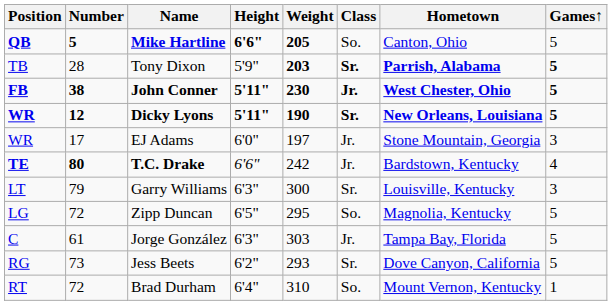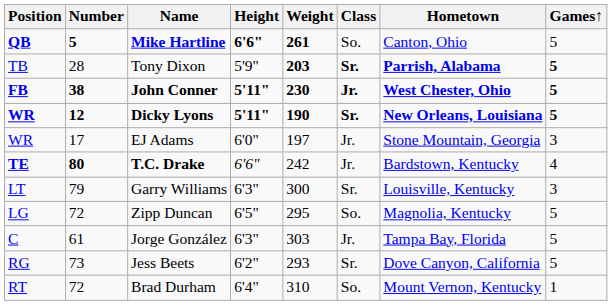 <table class="wikitable">
 <tr>
 <th>Position</th>
 <th>Number</th>
 <th>Name</th>
 <th>Height</th>
 <th>Weight</th>
 <th>Class</th>
 <th>Hometown</th>
 <th>Games↑</th>
 </tr>
 <tr>
 <td><strong><a href='#'>QB</a></strong></td>
 <td><strong>5</strong></td>
 <td><strong><a href='#'>Mike Hartline</a></strong></td>
 <td><strong>6'6"</strong></td>
-<td><strong>205<em></td>
+<td><strong>261<em></td>
 <td></strong>So.<strong></td>
 <td></strong><a href='#'>Canton, Ohio</a><strong></td>
 <td></strong>5<strong></td>
 </tr>
 <tr>
 <td></strong><a href='#'>TB</a><strong></td>
 <td></strong>28<strong></td>
 <td></strong>Tony Dixon<strong></td>
 <td></strong>5'9"</em></td>
 <td><strong>203</strong></td>
 <td><strong>Sr.</strong></td>
 <td><strong><a href='#'>Parrish, Alabama</a></strong></td>
 <td><strong>5</strong></td>
 </tr>
 <tr>
 <td><strong><a href='#'>FB</a></strong></td>
 <td><strong>38</strong></td>
 <td><strong>John Conner</strong></td>
 <td><strong>5'11"</strong></td>
 <td><strong>230</strong></td>
 <td><strong>Jr.</strong></td>
 <td><strong><a href='#'>West Chester, Ohio</a></strong></td>
 <td><strong>5</strong></td>
 </tr>
 <tr>
 <td><strong><a href='#'>WR</a></strong></td>
 <td><strong>12</strong></td>
 <td><strong>Dicky Lyons</strong></td>
 <td><strong>5'11"</strong></td>
 <td><strong>190</strong></td>
 <td><strong>Sr.</strong></td>
 <td><strong><a href='#'>New Orleans, Louisiana</a></strong></td>
 <td><strong>5</strong></td>
 </tr>
 <tr>
 <td><a href='#'>WR</a></td>
 <td>17</td>
 <td>EJ Adams</td>
 <td>6'0"</td>
 <td>197</td>
 <td>Jr.</td>
 <td><a href='#'>Stone Mountain, Georgia</a></td>
 <td>3</td>
 </tr>
 <tr>
 <td><strong><a href='#'>TE</a></strong></td>
 <td><strong>80</strong></td>
 <td><strong>T.C. Drake</strong></td>
 <td><em>6'6"<strong></td>
 <td></strong>242<strong></td>
 <td></strong>Jr.<strong></td>
 <td></strong><a href='#'>Bardstown, Kentucky</a><strong></td>
 <td></strong>4<strong></td>
 </tr>
 <tr>
 <td></strong><a href='#'>LT</a><strong></td>
 <td></strong>79<strong></td>
 <td></strong>Garry Williams<strong></td>
 <td></strong>6'3"<strong></td>
 <td></strong>300<strong></td>
 <td></strong>Sr.<strong></td>
 <td></strong><a href='#'>Louisville, Kentucky</a><strong></td>
 <td></strong>3<strong></td>
 </tr>
 <tr>
 <td></strong><a href='#'>LG</a><strong></td>
 <td></strong>72<strong></td>
 <td></strong>Zipp Duncan<strong></td>
 <td></strong>6'5"<strong></td>
 <td></strong>295<strong></td>
 <td></strong>So.<strong></td>
 <td></strong><a href='#'>Magnolia, Kentucky</a><strong></td>
 <td></strong>5<strong></td>
 </tr>
 <tr>
 <td><a href='#'>C</a></td>
 <td></strong>61<strong></td>
 <td></strong>Jorge González<strong></td>
 <td></strong>6'3"<strong></td>
 <td></strong>303<strong></td>
 <td></strong>Jr.<strong></td>
 <td></strong><a href='#'>Tampa Bay, Florida</a><strong></td>
 <td></strong>5<strong></td>
 </tr>
 <tr>
 <td><a href='#'>RG</a></td>
 <td></strong>73<strong></td>
 <td></strong>Jess Beets<strong></td>
 <td></strong>6'2"<strong></td>
 <td></strong>293<strong></td>
 <td></strong>Sr.<strong></td>
 <td></strong><a href='#'>Dove Canyon, California</a><strong></td>
 <td></strong>5<strong></td>
 </tr>
 <tr>
 <td></strong><a href='#'>RT</a><strong></td>
 <td>72</td>
 <td>Brad Durham</td>
 <td>6'4"</td>
 <td>310</td>
 <td>So.</td>
 <td><a href='#'>Mount Vernon, Kentucky</a></td>
 <td>1</td>
 </tr>
 </table>
